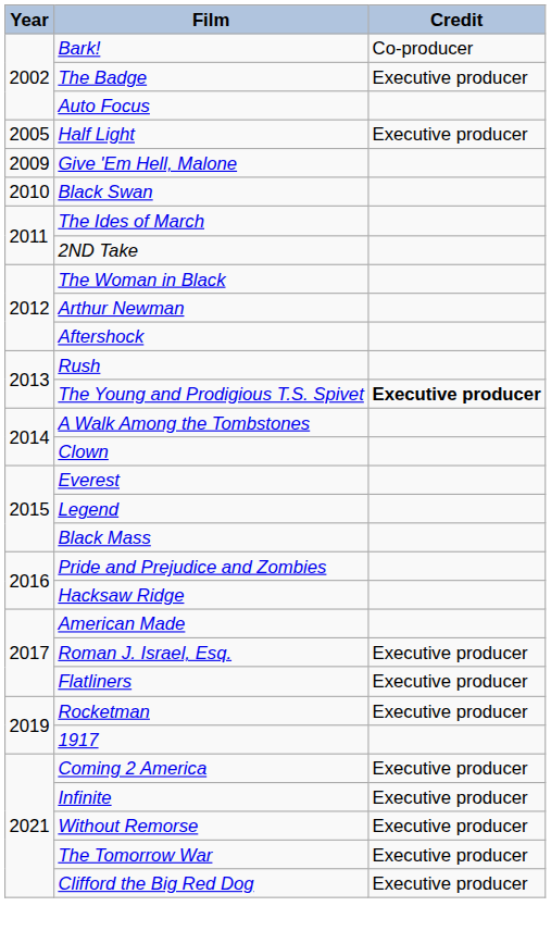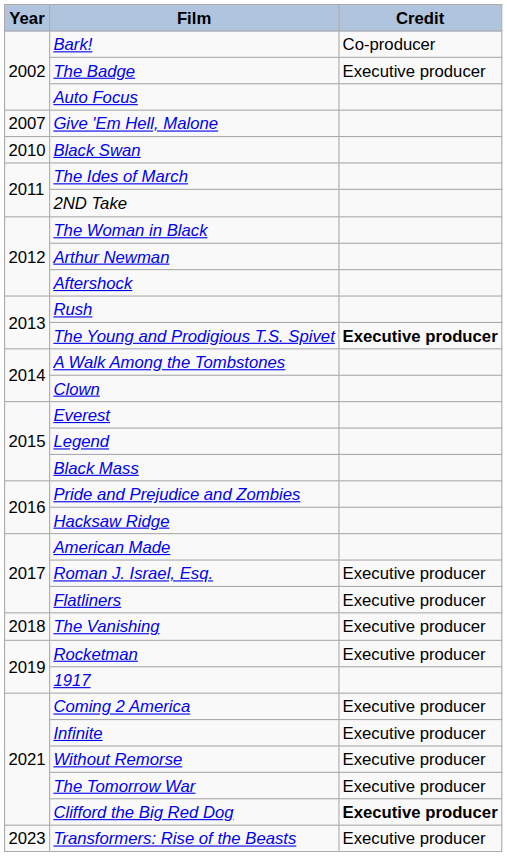 <table class="wikitable" style="font-size: 95%;">
 <tr>
 <th style="background:#B0C4DE;">Year</th>
 <th style="background:#B0C4DE;">Film</th>
 <th style="background:#B0C4DE;">Credit</th>
 </tr>
 <tr>
 <td rowspan=3>2002</td>
 <td><em><a href='#'>Bark!</a></em></td>
 <td>Co-producer</td>
 </tr>
 <tr>
 <td><em><a href='#'>The Badge</a></em></td>
 <td>Executive producer</td>
 </tr>
 <tr>
 <td><em><a href='#'>Auto Focus</a></em></td>
 <td></td>
 </tr>
 <tr>
-<td>2005</td>
-<td><em><a href='#'>Half Light</a></em></td>
-<td>Executive producer</td>
-</tr>
-<tr>
-<td>2009</td>
+<td>2007</td>
 <td><em><a href='#'>Give 'Em Hell, Malone</a></em></td>
 <td></td>
 </tr>
 <tr>
 <td>2010</td>
 <td><em><a href='#'>Black Swan</a></em></td>
 <td></td>
 </tr>
 <tr>
 <td rowspan=2>2011</td>
 <td><em><a href='#'>The Ides of March</a></em></td>
 <td></td>
 </tr>
 <tr>
 <td><em>2ND Take</em></td>
 <td></td>
 </tr>
 <tr>
 <td rowspan=3>2012</td>
 <td><em><a href='#'>The Woman in Black</a></em></td>
 <td></td>
 </tr>
 <tr>
 <td><em><a href='#'>Arthur Newman</a></em></td>
 <td></td>
 </tr>
 <tr>
 <td><em><a href='#'>Aftershock</a></em></td>
 <td></td>
 </tr>
 <tr>
 <td rowspan=2>2013</td>
 <td><em><a href='#'>Rush</a></em></td>
 <td></td>
 </tr>
 <tr>
 <td><em><a href='#'>The Young and Prodigious T.S. Spivet</a></em></td>
 <td><strong>Executive producer</strong></td>
 </tr>
 <tr>
 <td rowspan=2>2014</td>
 <td><em><a href='#'>A Walk Among the Tombstones</a></em></td>
 <td></td>
 </tr>
 <tr>
 <td><em><a href='#'>Clown</a></em></td>
 <td></td>
 </tr>
 <tr>
 <td rowspan=3>2015</td>
 <td><em><a href='#'>Everest</a></em></td>
 <td></td>
 </tr>
 <tr>
 <td><em><a href='#'>Legend</a></em></td>
 <td></td>
 </tr>
 <tr>
 <td><em><a href='#'>Black Mass</a></em></td>
 <td></td>
 </tr>
 <tr>
 <td rowspan=2>2016</td>
 <td><em><a href='#'>Pride and Prejudice and Zombies</a></em></td>
 <td></td>
 </tr>
 <tr>
 <td><em><a href='#'>Hacksaw Ridge</a></em></td>
 <td></td>
 </tr>
 <tr>
 <td rowspan=3>2017</td>
 <td><em><a href='#'>American Made</a></em></td>
 <td></td>
 </tr>
 <tr>
 <td><em><a href='#'>Roman J. Israel, Esq.</a></em></td>
 <td>Executive producer</td>
 </tr>
 <tr>
 <td><em><a href='#'>Flatliners</a></em></td>
 <td>Executive producer</td>
 </tr>
 <tr>
+<td>2018</td>
+<td><em><a href='#'>The Vanishing</a></em></td>
+<td>Executive producer</td>
+</tr>
+<tr>
 <td rowspan=2>2019</td>
 <td><em><a href='#'>Rocketman</a></em></td>
 <td>Executive producer</td>
 </tr>
 <tr>
 <td><em><a href='#'>1917</a></em></td>
 <td></td>
 </tr>
 <tr>
 <td rowspan=5>2021</td>
 <td><em><a href='#'>Coming 2 America</a></em></td>
 <td>Executive producer</td>
 </tr>
 <tr>
 <td><em><a href='#'>Infinite</a></em></td>
 <td>Executive producer</td>
 </tr>
 <tr>
 <td><em><a href='#'>Without Remorse</a></em></td>
 <td>Executive producer</td>
 </tr>
 <tr>
 <td><em><a href='#'>The Tomorrow War</a></em></td>
 <td>Executive producer</td>
 </tr>
 <tr>
 <td><em><a href='#'>Clifford the Big Red Dog</a></em></td>
+<td><strong>Executive producer</strong></td>
+</tr>
+<tr>
+<td>2023</td>
+<td><em><a href='#'>Transformers: Rise of the Beasts</a></em></td>
 <td>Executive producer</td>
 </tr>
 </table>
